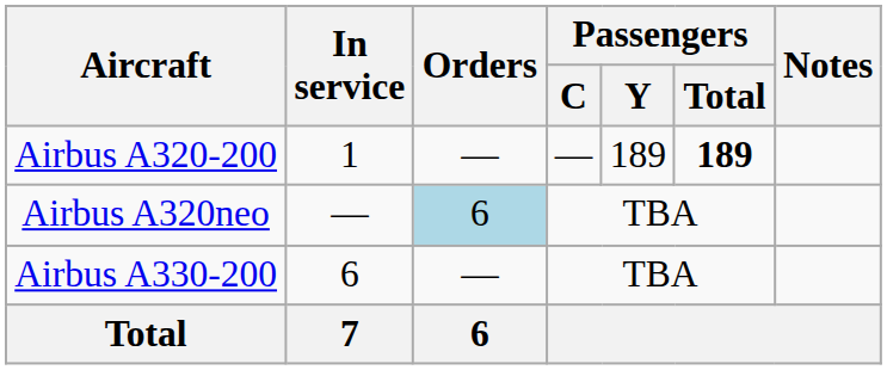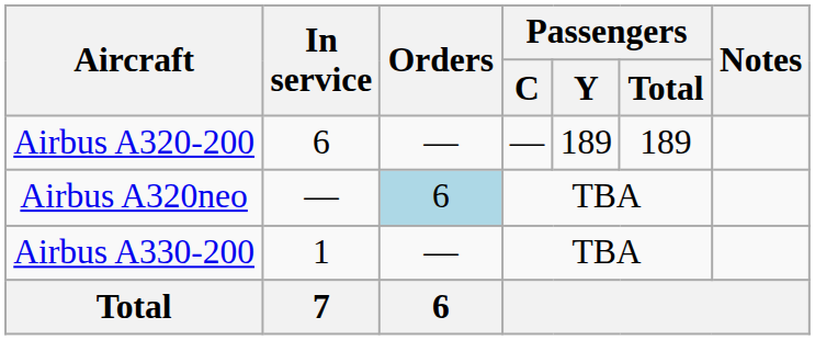 <table class="wikitable" style="border-collapse:collapse;text-align:center">
 <tr>
 <th rowspan="2">Aircraft</th>
 <th rowspan="2">In <br> service</th>
 <th rowspan="2">Orders</th>
 <th colspan="3">Passengers</th>
 <th rowspan="2">Notes</th>
 </tr>
 <tr>
 <th><abbr>C</abbr></th>
 <th><abbr>Y</abbr></th>
 <th>Total</th>
 </tr>
 <tr>
 <td><a href='#'>Airbus A320-200</a></td>
-<td>1</td>
+<td>6</td>
 <td>—</td>
 <td>—</td>
 <td>189</td>
-<td><strong>189</strong></td>
+<td>189</td>
 <td></td>
 </tr>
 <tr>
 <td><a href='#'>Airbus A320neo</a></td>
 <td>—</td>
 <td style="background: lightblue;">6</td>
 <td colspan="3">TBA</td>
 <td></td>
 </tr>
 <tr>
 <td><a href='#'>Airbus A330-200</a></td>
-<td>6</td>
+<td>1</td>
 <td>—</td>
 <td colspan="3">TBA</td>
 <td></td>
 </tr>
 <tr>
 <th>Total</th>
 <th>7</th>
 <th>6</th>
 <th colspan="5"></th>
 </tr>
 </table>
